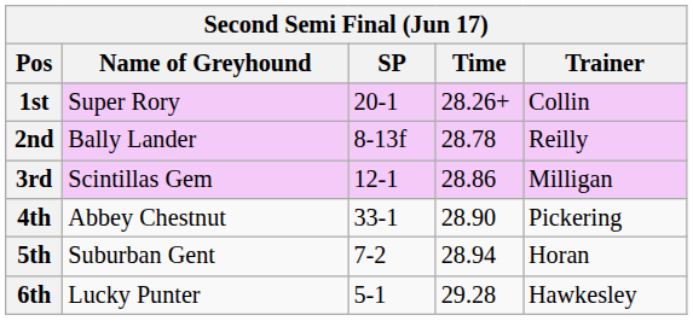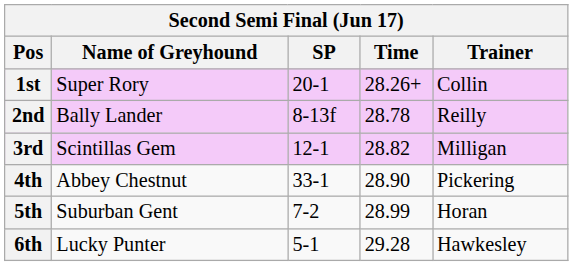 <table class="wikitable">
 <tr>
 <th colspan="6">Second Semi Final (Jun 17) </th>
 </tr>
 <tr>
 <th width=30>Pos</th>
 <th width=180>Name of Greyhound</th>
 <th width=50>SP</th>
 <th width=50>Time</th>
 <th width=100>Trainer</th>
 </tr>
 <tr style="background: #f4caf9;">
 <th>1st</th>
 <td>Super Rory</td>
 <td>20-1</td>
 <td>28.26+</td>
 <td>Collin</td>
 </tr>
 <tr style="background: #f4caf9;">
 <th>2nd</th>
 <td>Bally Lander</td>
 <td>8-13f</td>
 <td>28.78</td>
 <td>Reilly</td>
 </tr>
 <tr style="background: #f4caf9;">
 <th>3rd</th>
 <td>Scintillas Gem</td>
 <td>12-1</td>
-<td>28.86</td>
+<td>28.82</td>
 <td>Milligan</td>
 </tr>
 <tr>
 <th>4th</th>
 <td>Abbey Chestnut</td>
 <td>33-1</td>
 <td>28.90</td>
 <td>Pickering</td>
 </tr>
 <tr>
 <th>5th</th>
 <td>Suburban Gent</td>
 <td>7-2</td>
-<td>28.94</td>
+<td>28.99</td>
 <td>Horan</td>
 </tr>
 <tr>
 <th>6th</th>
 <td>Lucky Punter</td>
 <td>5-1</td>
 <td>29.28</td>
 <td>Hawkesley</td>
 </tr>
 </table>
